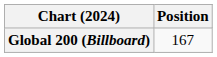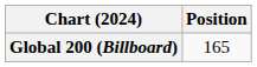 <table class="wikitable plainrowheaders" style="text-align:center">
 <tr>
 <th scope="col">Chart (2024)</th>
 <th scope="col">Position</th>
 </tr>
 <tr>
 <th scope="row">Global 200 (<em>Billboard</em>)</th>
-<td>167</td>
+<td>165</td>
 </tr>
 </table>
